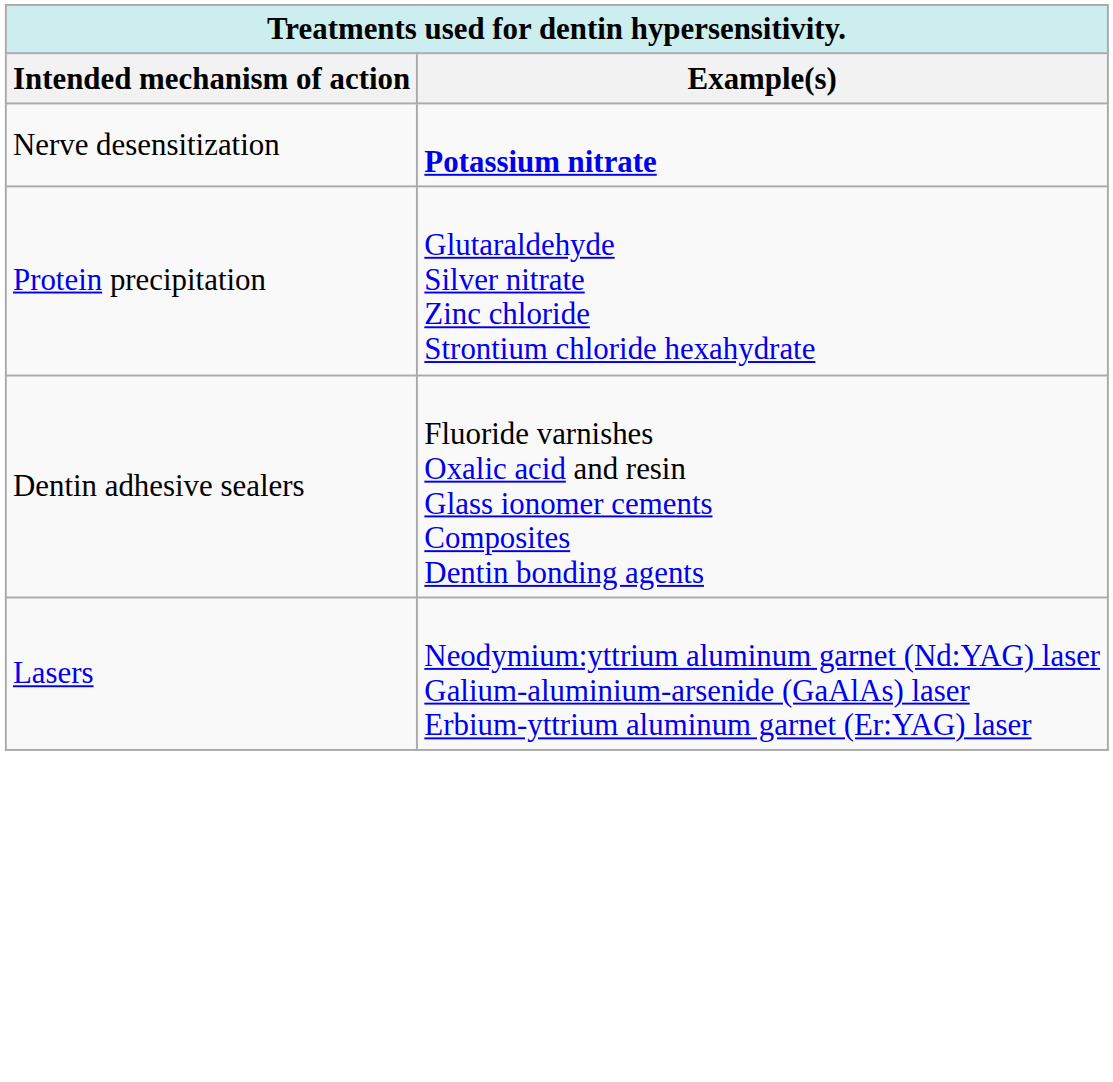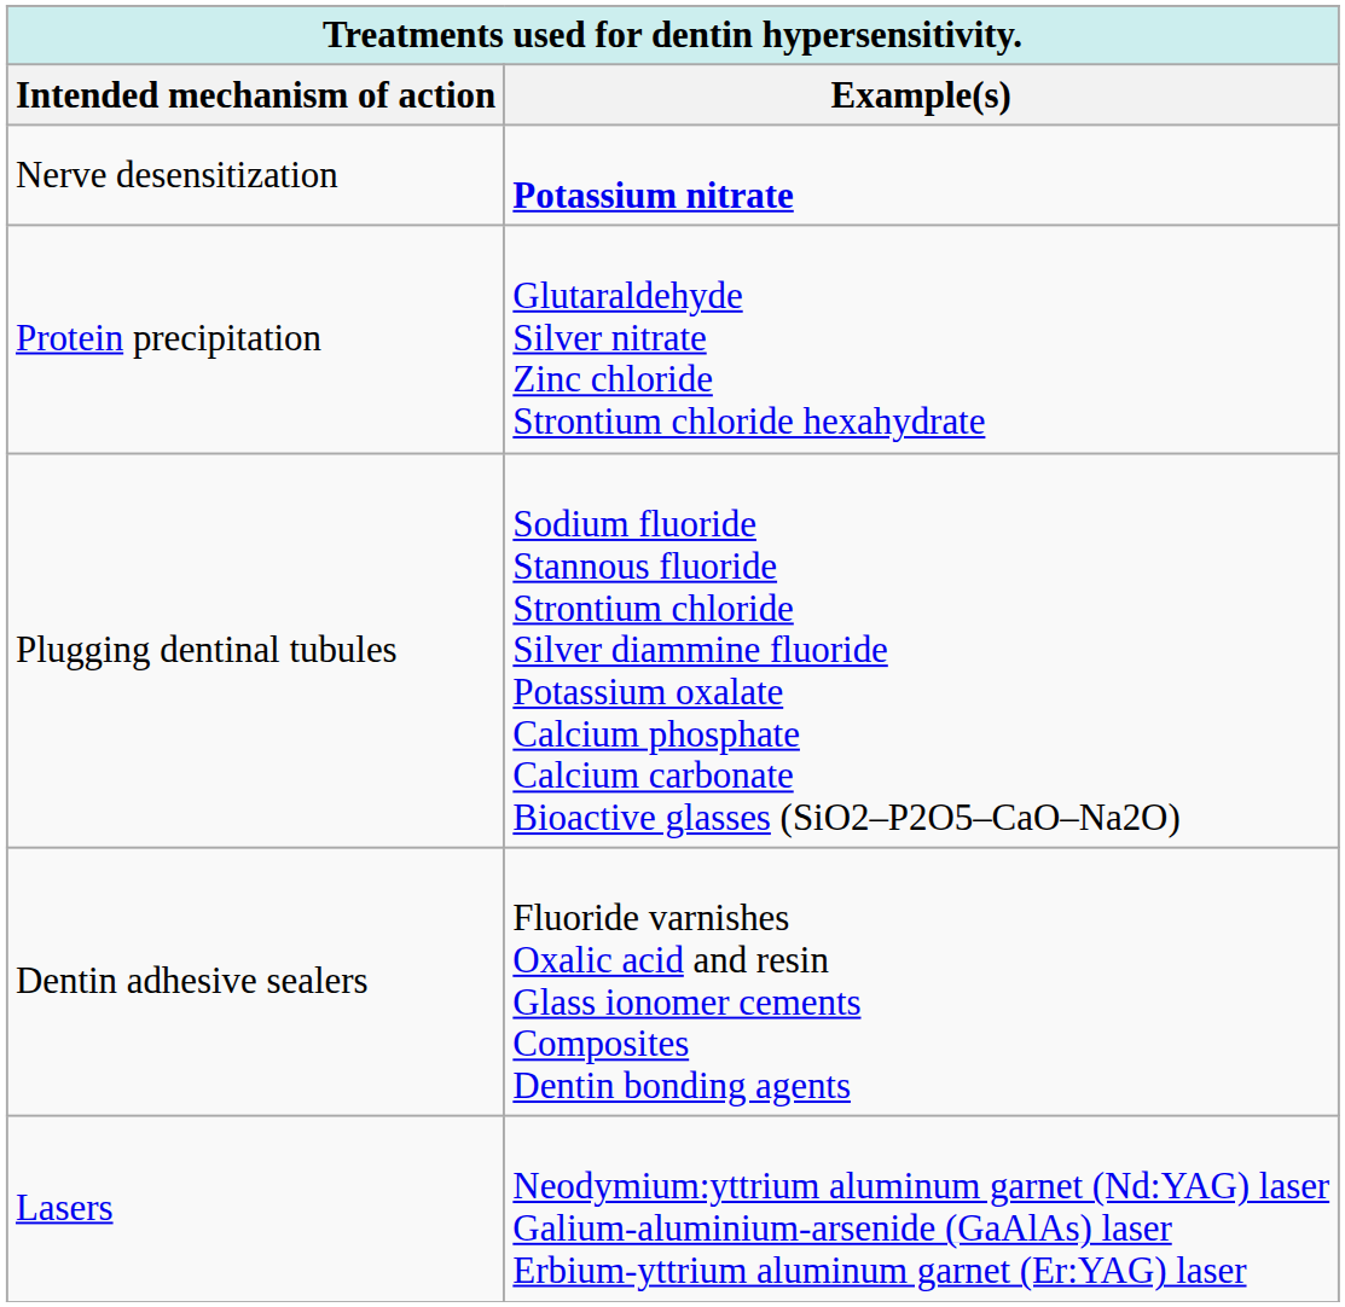 <table class="wikitable floatright" style="border:solid 1px #999999; margin:0 0 1em 1em;">
 <tr>
 <th colspan="2" style="background-color: #CCEEEE;">Treatments used for dentin hypersensitivity.</th>
 </tr>
 <tr>
 <th>Intended mechanism of action</th>
 <th>Example(s)</th>
 </tr>
 <tr>
 <td>Nerve desensitization</td>
 <td><strong><br><a href='#'>Potassium nitrate</a></strong></td>
 </tr>
 <tr>
 <td><a href='#'>Protein</a> precipitation</td>
 <td><br><a href='#'>Glutaraldehyde</a><br><a href='#'>Silver nitrate</a><br><a href='#'>Zinc chloride</a><br><a href='#'>Strontium chloride hexahydrate</a></td>
 </tr>
 <tr>
+<td>Plugging dentinal tubules</td>
+<td><br><a href='#'>Sodium fluoride</a><br><a href='#'>Stannous fluoride</a><br><a href='#'>Strontium chloride</a><br><a href='#'>Silver diammine fluoride</a><br><a href='#'>Potassium oxalate</a><br><a href='#'>Calcium phosphate</a><br><a href='#'>Calcium carbonate</a><br><a href='#'>Bioactive glasses</a> (SiO2–P2O5–CaO–Na2O)</td>
+</tr>
+<tr>
 <td>Dentin adhesive sealers</td>
 <td><br>Fluoride varnishes<br><a href='#'>Oxalic acid</a> and resin<br><a href='#'>Glass ionomer cements</a><br><a href='#'>Composites</a><br><a href='#'>Dentin bonding agents</a></td>
 </tr>
 <tr>
 <td><a href='#'>Lasers</a></td>
 <td><br><a href='#'>Neodymium:yttrium aluminum garnet (Nd:YAG) laser</a><br><a href='#'>Galium-aluminium-arsenide (GaAlAs) laser</a><br><a href='#'>Erbium-yttrium aluminum garnet (Er:YAG) laser</a></td>
 </tr>
 </table>
